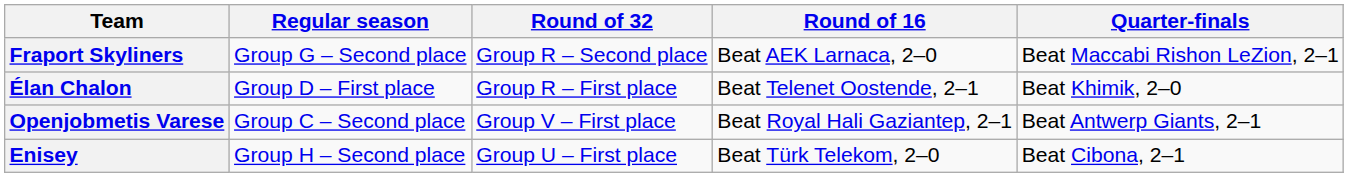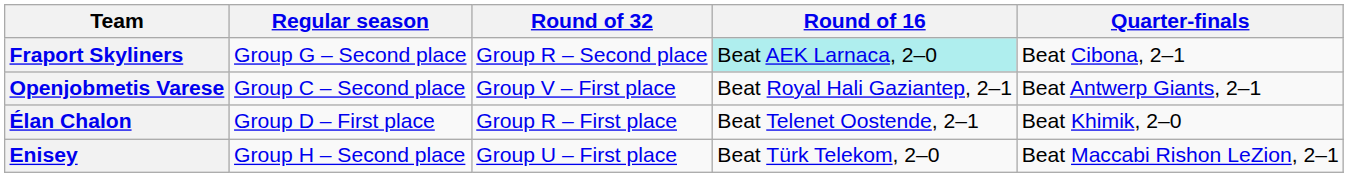 <table class="wikitable">
 <tr>
 <th>Team</th>
 <th><a href='#'>Regular season</a></th>
 <th><a href='#'>Round of 32</a></th>
 <th><a href='#'>Round of 16</a></th>
 <th><a href='#'>Quarter-finals</a></th>
 </tr>
 <tr>
 <th style="text-align:left;"> <strong><a href='#'>Fraport Skyliners</a></strong></th>
 <td><a href='#'>Group G – Second place</a></td>
 <td><a href='#'>Group R – Second place</a></td>
-<td>Beat  <a href='#'>AEK Larnaca</a>, 2–0</td>
-<td>Beat  <a href='#'>Maccabi Rishon LeZion</a>, 2–1</td>
+<td style="background: paleturquoise;">Beat  <a href='#'>AEK Larnaca</a>, 2–0</td>
+<td>Beat  <a href='#'>Cibona</a>, 2–1</td>
+</tr>
+<tr>
+<th style="text-align:left;"> <strong><a href='#'>Openjobmetis Varese</a></strong></th>
+<td><a href='#'>Group C – Second place</a></td>
+<td><a href='#'>Group V – First place</a></td>
+<td>Beat  <a href='#'>Royal Hali Gaziantep</a>, 2–1</td>
+<td>Beat  <a href='#'>Antwerp Giants</a>, 2–1</td>
 </tr>
 <tr>
 <th style="text-align:left;"> <strong><a href='#'>Élan Chalon</a></strong></th>
 <td><a href='#'>Group D – First place</a></td>
 <td><a href='#'>Group R – First place</a></td>
 <td>Beat  <a href='#'>Telenet Oostende</a>, 2–1</td>
 <td>Beat  <a href='#'>Khimik</a>, 2–0</td>
 </tr>
 <tr>
-<th style="text-align:left;"> <strong><a href='#'>Openjobmetis Varese</a></strong></th>
-<td><a href='#'>Group C – Second place</a></td>
-<td><a href='#'>Group V – First place</a></td>
-<td>Beat  <a href='#'>Royal Hali Gaziantep</a>, 2–1</td>
-<td>Beat  <a href='#'>Antwerp Giants</a>, 2–1</td>
-</tr>
-<tr>
 <th style="text-align:left;"> <strong><a href='#'>Enisey</a></strong></th>
 <td><a href='#'>Group H – Second place</a></td>
 <td><a href='#'>Group U – First place</a></td>
 <td>Beat  <a href='#'>Türk Telekom</a>, 2–0</td>
-<td>Beat  <a href='#'>Cibona</a>, 2–1</td>
+<td>Beat  <a href='#'>Maccabi Rishon LeZion</a>, 2–1</td>
 </tr>
 </table>
